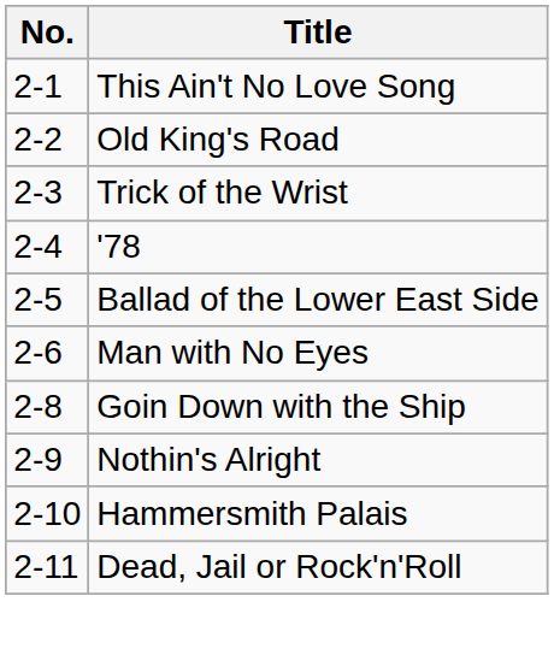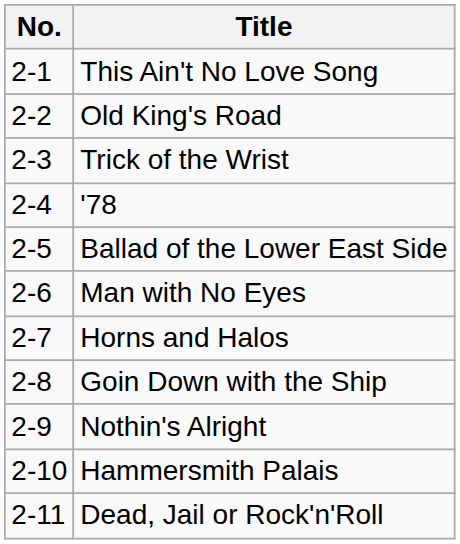 <table class="wikitable">
 <tr>
 <th>No.</th>
 <th>Title</th>
 </tr>
 <tr>
 <td>2-1</td>
 <td>This Ain't No Love Song</td>
 </tr>
 <tr>
 <td>2-2</td>
 <td>Old King's Road</td>
 </tr>
 <tr>
 <td>2-3</td>
 <td>Trick of the Wrist</td>
 </tr>
 <tr>
 <td>2-4</td>
 <td>'78</td>
 </tr>
 <tr>
 <td>2-5</td>
 <td>Ballad of the Lower East Side</td>
 </tr>
 <tr>
 <td>2-6</td>
 <td>Man with No Eyes</td>
 </tr>
 <tr>
+<td>2-7</td>
+<td>Horns and Halos</td>
+</tr>
+<tr>
 <td>2-8</td>
 <td>Goin Down with the Ship</td>
 </tr>
 <tr>
 <td>2-9</td>
 <td>Nothin's Alright</td>
 </tr>
 <tr>
 <td>2-10</td>
 <td>Hammersmith Palais</td>
 </tr>
 <tr>
 <td>2-11</td>
 <td>Dead, Jail or Rock'n'Roll</td>
 </tr>
 </table>
